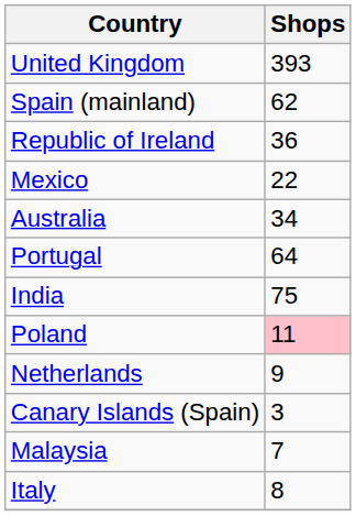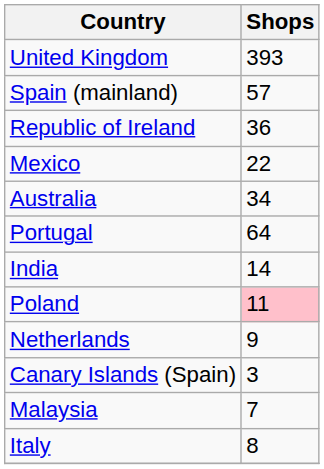 <table class="wikitable sortable ">
 <tr>
 <th>Country</th>
 <th>Shops</th>
 </tr>
 <tr>
 <td><a href='#'>United Kingdom</a></td>
 <td>393</td>
 </tr>
 <tr>
 <td><a href='#'>Spain</a> (mainland)</td>
-<td>62</td>
+<td>57</td>
 </tr>
 <tr>
 <td><a href='#'>Republic of Ireland</a></td>
 <td>36</td>
 </tr>
 <tr>
 <td><a href='#'>Mexico</a></td>
 <td>22</td>
 </tr>
 <tr>
 <td><a href='#'>Australia</a></td>
 <td>34</td>
 </tr>
 <tr>
 <td><a href='#'>Portugal</a></td>
 <td>64</td>
 </tr>
 <tr>
 <td><a href='#'>India</a></td>
-<td>75</td>
+<td>14</td>
 </tr>
 <tr>
 <td><a href='#'>Poland</a></td>
 <td style="background: pink;">11</td>
 </tr>
 <tr>
 <td><a href='#'>Netherlands</a></td>
 <td>9</td>
 </tr>
 <tr>
 <td><a href='#'>Canary Islands</a> (Spain)</td>
 <td>3</td>
 </tr>
 <tr>
 <td><a href='#'>Malaysia</a></td>
 <td>7</td>
 </tr>
 <tr>
 <td><a href='#'>Italy</a></td>
 <td>8</td>
 </tr>
 <tr>
 </tr>
 </table>
